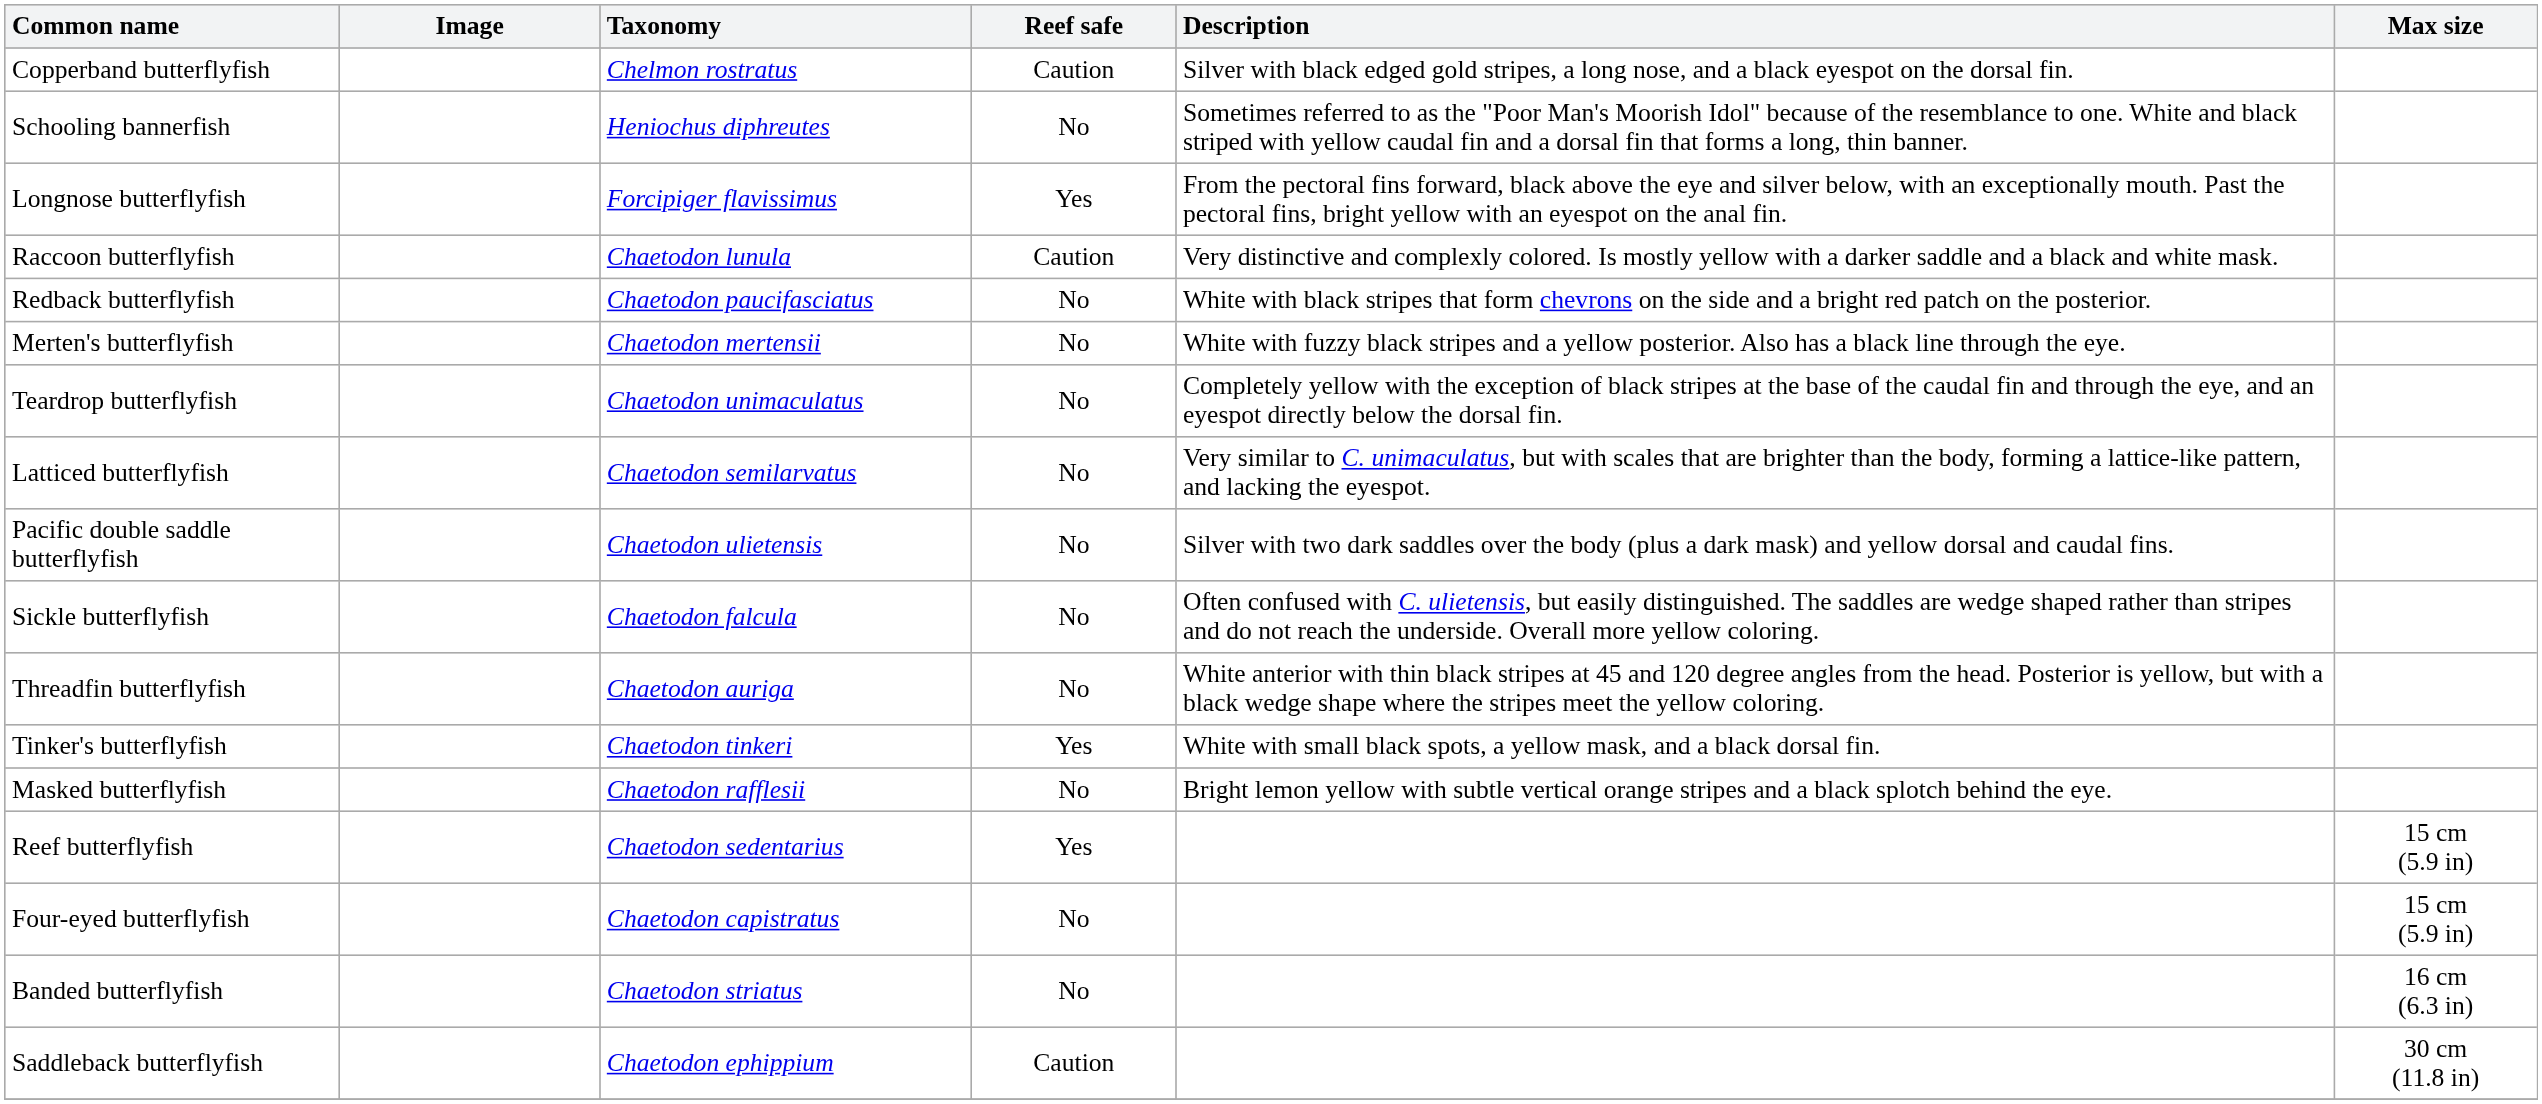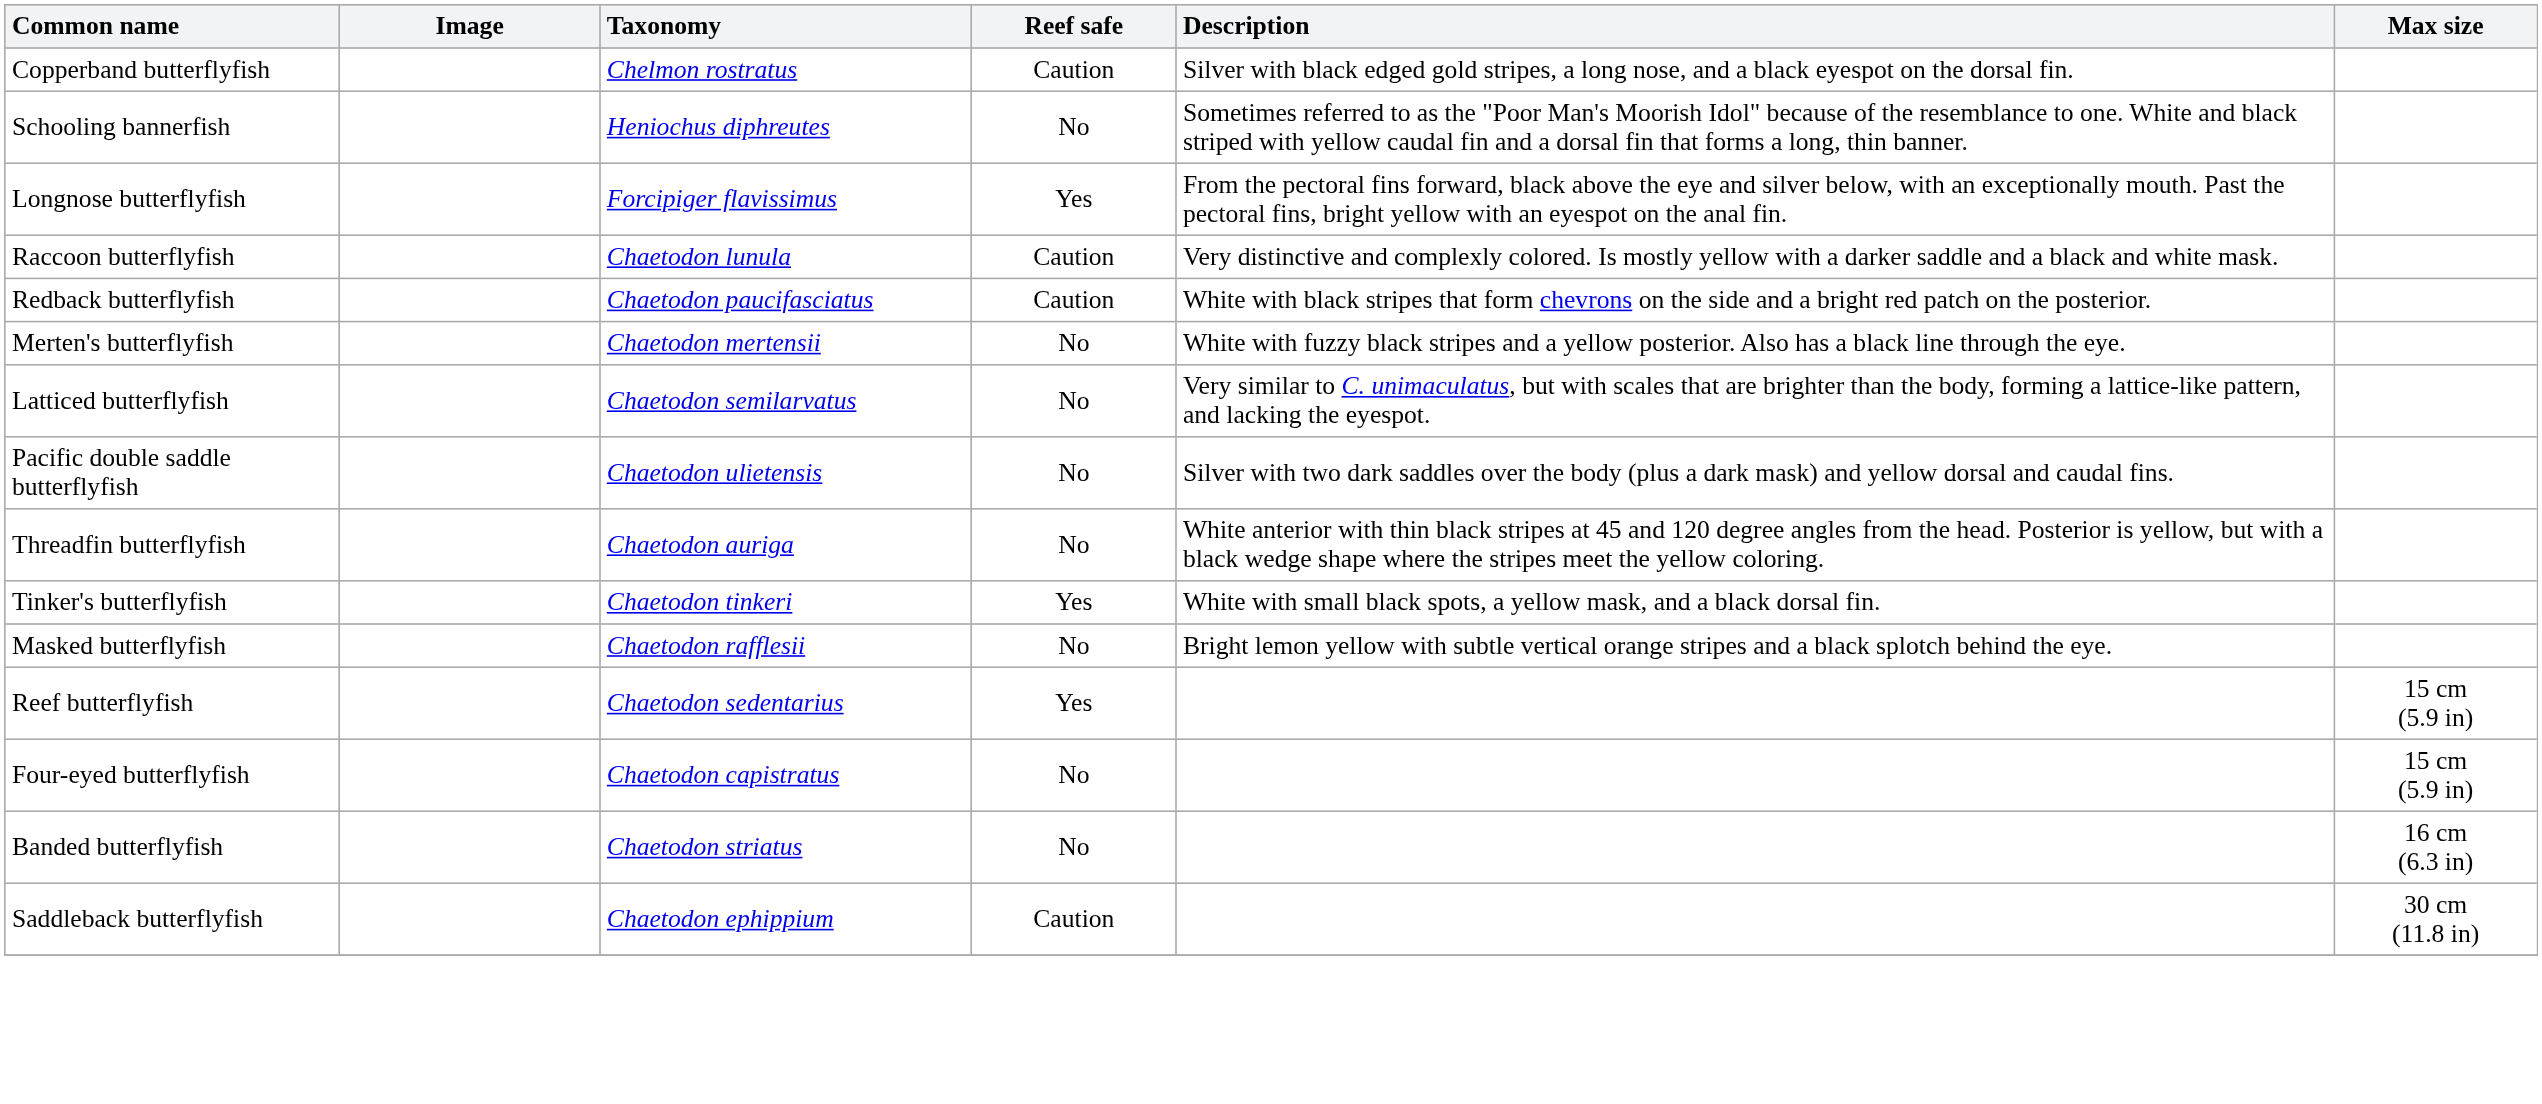 <table class="sortable collapsible" cellpadding="4" width="100%" border="1" style="border:1px solid #aaa; border-collapse:collapse">
 <tr>
 <th align="left" style="background:#F2F3F4" width="170px">Common name</th>
 <th style="background:#F2F3F4" width="130px" class="unsortable">Image</th>
 <th align="left" style="background:#F2F3F4" width="190px">Taxonomy</th>
 <th style="background:#F2F3F4" width="100px">Reef safe</th>
 <th align="left" style="background:#F2F3F4" width="610px" class="unsortable">Description</th>
 <th style="background:#F2F3F4" width="100px">Max size</th>
 </tr>
 <tr>
 <td>Copperband butterflyfish</td>
 <td></td>
 <td><em><a href='#'>Chelmon rostratus</a></em></td>
 <td align="center">Caution</td>
 <td>Silver with black edged gold stripes, a long nose, and a black eyespot on the dorsal fin.</td>
 <td align="center"></td>
 </tr>
 <tr>
 <td>Schooling bannerfish</td>
 <td></td>
 <td><em><a href='#'>Heniochus diphreutes</a></em></td>
 <td align="center">No</td>
 <td>Sometimes referred to as the "Poor Man's Moorish Idol" because of the resemblance to one. White and black striped with yellow caudal fin and a dorsal fin that forms a long, thin banner.</td>
 <td align="center"></td>
 </tr>
 <tr>
 <td>Longnose butterflyfish</td>
 <td></td>
 <td><em><a href='#'>Forcipiger flavissimus</a></em></td>
 <td align="center">Yes</td>
 <td>From the pectoral fins forward, black above the eye and silver below, with an exceptionally mouth. Past the pectoral fins, bright yellow with an eyespot on the anal fin.</td>
 <td align="center"></td>
 </tr>
 <tr>
 <td>Raccoon butterflyfish</td>
 <td></td>
 <td><em><a href='#'>Chaetodon lunula</a></em></td>
 <td align="center">Caution</td>
 <td>Very distinctive and complexly colored. Is mostly yellow with a darker saddle and a black and white mask.</td>
 <td align="center"></td>
 </tr>
 <tr>
 <td>Redback butterflyfish</td>
 <td></td>
 <td><em><a href='#'>Chaetodon paucifasciatus</a></em></td>
-<td align="center">No</td>
+<td align="center">Caution</td>
 <td>White with black stripes that form <a href='#'>chevrons</a> on the side and a bright red patch on the posterior.</td>
 <td align="center"></td>
 </tr>
 <tr>
 <td>Merten's butterflyfish</td>
 <td></td>
 <td><em><a href='#'>Chaetodon mertensii</a></em></td>
 <td align="center">No</td>
 <td>White with fuzzy black stripes and a yellow posterior. Also has a black line through the eye.</td>
-<td align="center"></td>
-</tr>
-<tr>
-<td>Teardrop butterflyfish</td>
-<td></td>
-<td><em><a href='#'>Chaetodon unimaculatus</a></em></td>
-<td align="center">No</td>
-<td>Completely yellow with the exception of black stripes at the base of the caudal fin and through the eye, and an eyespot directly below the dorsal fin.</td>
 <td align="center"></td>
 </tr>
 <tr>
 <td>Latticed butterflyfish</td>
 <td></td>
 <td><em><a href='#'>Chaetodon semilarvatus</a></em></td>
 <td align="center">No</td>
 <td>Very similar to <em><a href='#'>C. unimaculatus</a></em>, but with scales that are brighter than the body, forming a lattice-like pattern, and lacking the eyespot.</td>
 <td align="center"></td>
 </tr>
 <tr>
 <td>Pacific double saddle butterflyfish</td>
 <td></td>
 <td><em><a href='#'>Chaetodon ulietensis</a></em></td>
 <td align="center">No</td>
 <td>Silver with two dark saddles over the body (plus a dark mask) and yellow dorsal and caudal fins.</td>
-<td align="center"></td>
-</tr>
-<tr>
-<td>Sickle butterflyfish</td>
-<td></td>
-<td><em><a href='#'>Chaetodon falcula</a></em></td>
-<td align="center">No</td>
-<td>Often confused with <em><a href='#'>C. ulietensis</a></em>, but easily distinguished. The saddles are wedge shaped rather than stripes and do not reach the underside. Overall more yellow coloring.</td>
 <td align="center"></td>
 </tr>
 <tr>
 <td>Threadfin butterflyfish</td>
 <td></td>
 <td><em><a href='#'>Chaetodon auriga</a></em></td>
 <td align="center">No</td>
 <td>White anterior with thin black stripes at 45 and 120 degree angles from the head. Posterior is yellow, but with a black wedge shape where the stripes meet the yellow coloring.</td>
 <td align="center"></td>
 </tr>
 <tr>
 <td>Tinker's butterflyfish</td>
 <td></td>
 <td><em><a href='#'>Chaetodon tinkeri</a></em></td>
 <td align="center">Yes</td>
 <td>White with small black spots, a yellow mask, and a black dorsal fin.</td>
 <td align="center"></td>
 </tr>
 <tr>
 <td>Masked butterflyfish</td>
 <td></td>
 <td><em><a href='#'>Chaetodon rafflesii</a></em></td>
 <td align="center">No</td>
 <td>Bright lemon yellow with subtle vertical orange stripes and a black splotch behind the eye.</td>
 <td align="center"></td>
 </tr>
 <tr>
 <td>Reef butterflyfish</td>
 <td></td>
 <td><em><a href='#'>Chaetodon sedentarius</a></em></td>
 <td align="center">Yes</td>
 <td></td>
 <td align="center">15 cm<br>(5.9 in)</td>
 </tr>
 <tr>
 <td>Four-eyed butterflyfish</td>
 <td></td>
 <td><em><a href='#'>Chaetodon capistratus</a></em></td>
 <td align="center">No</td>
 <td></td>
 <td align="center">15 cm<br>(5.9 in)</td>
 </tr>
 <tr>
 <td>Banded butterflyfish</td>
 <td></td>
 <td><em><a href='#'>Chaetodon striatus</a></em></td>
 <td align="center">No</td>
 <td></td>
 <td align="center">16 cm<br>(6.3 in)</td>
 </tr>
 <tr>
 <td>Saddleback butterflyfish</td>
 <td></td>
 <td><em><a href='#'>Chaetodon ephippium</a></em></td>
 <td align="center">Caution</td>
 <td></td>
 <td align="center">30 cm<br>(11.8 in)</td>
 </tr>
 <tr>
 </tr>
 </table>
